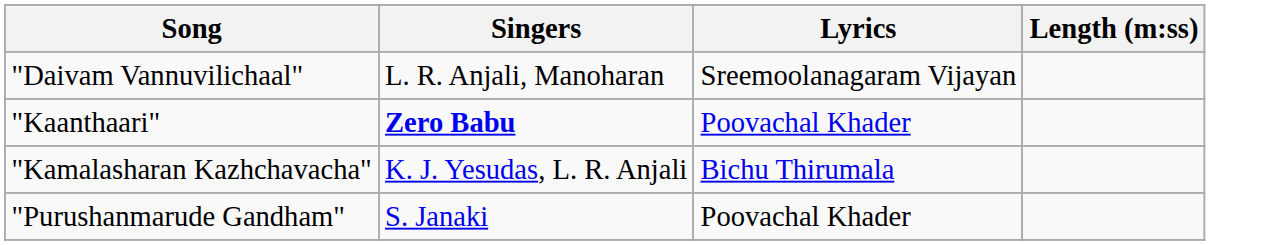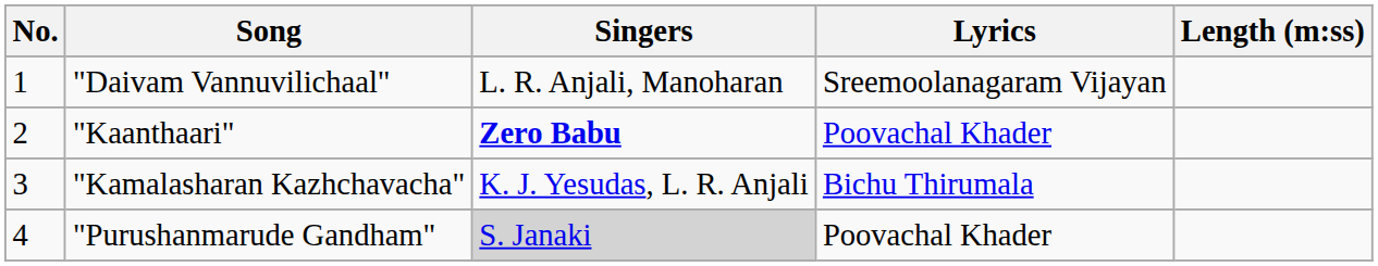 <table class="wikitable" style="font-size:95%;">
 <tr>
+<th>No.</th>
 <th>Song</th>
 <th>Singers</th>
 <th>Lyrics</th>
 <th>Length (m:ss)</th>
 </tr>
 <tr>
+<td>1</td>
 <td>"Daivam Vannuvilichaal"</td>
 <td>L. R. Anjali, Manoharan</td>
 <td>Sreemoolanagaram Vijayan</td>
 <td></td>
 </tr>
 <tr>
+<td>2</td>
 <td>"Kaanthaari"</td>
 <td><strong><a href='#'>Zero Babu</a></strong></td>
 <td><a href='#'>Poovachal Khader</a></td>
 <td></td>
 </tr>
 <tr>
+<td>3</td>
 <td>"Kamalasharan Kazhchavacha"</td>
 <td><a href='#'>K. J. Yesudas</a>, L. R. Anjali</td>
 <td><a href='#'>Bichu Thirumala</a></td>
 <td></td>
 </tr>
 <tr>
+<td>4</td>
 <td>"Purushanmarude Gandham"</td>
-<td><a href='#'>S. Janaki</a></td>
+<td style="background: lightgrey;"><a href='#'>S. Janaki</a></td>
 <td>Poovachal Khader</td>
 <td></td>
 </tr>
 </table>
